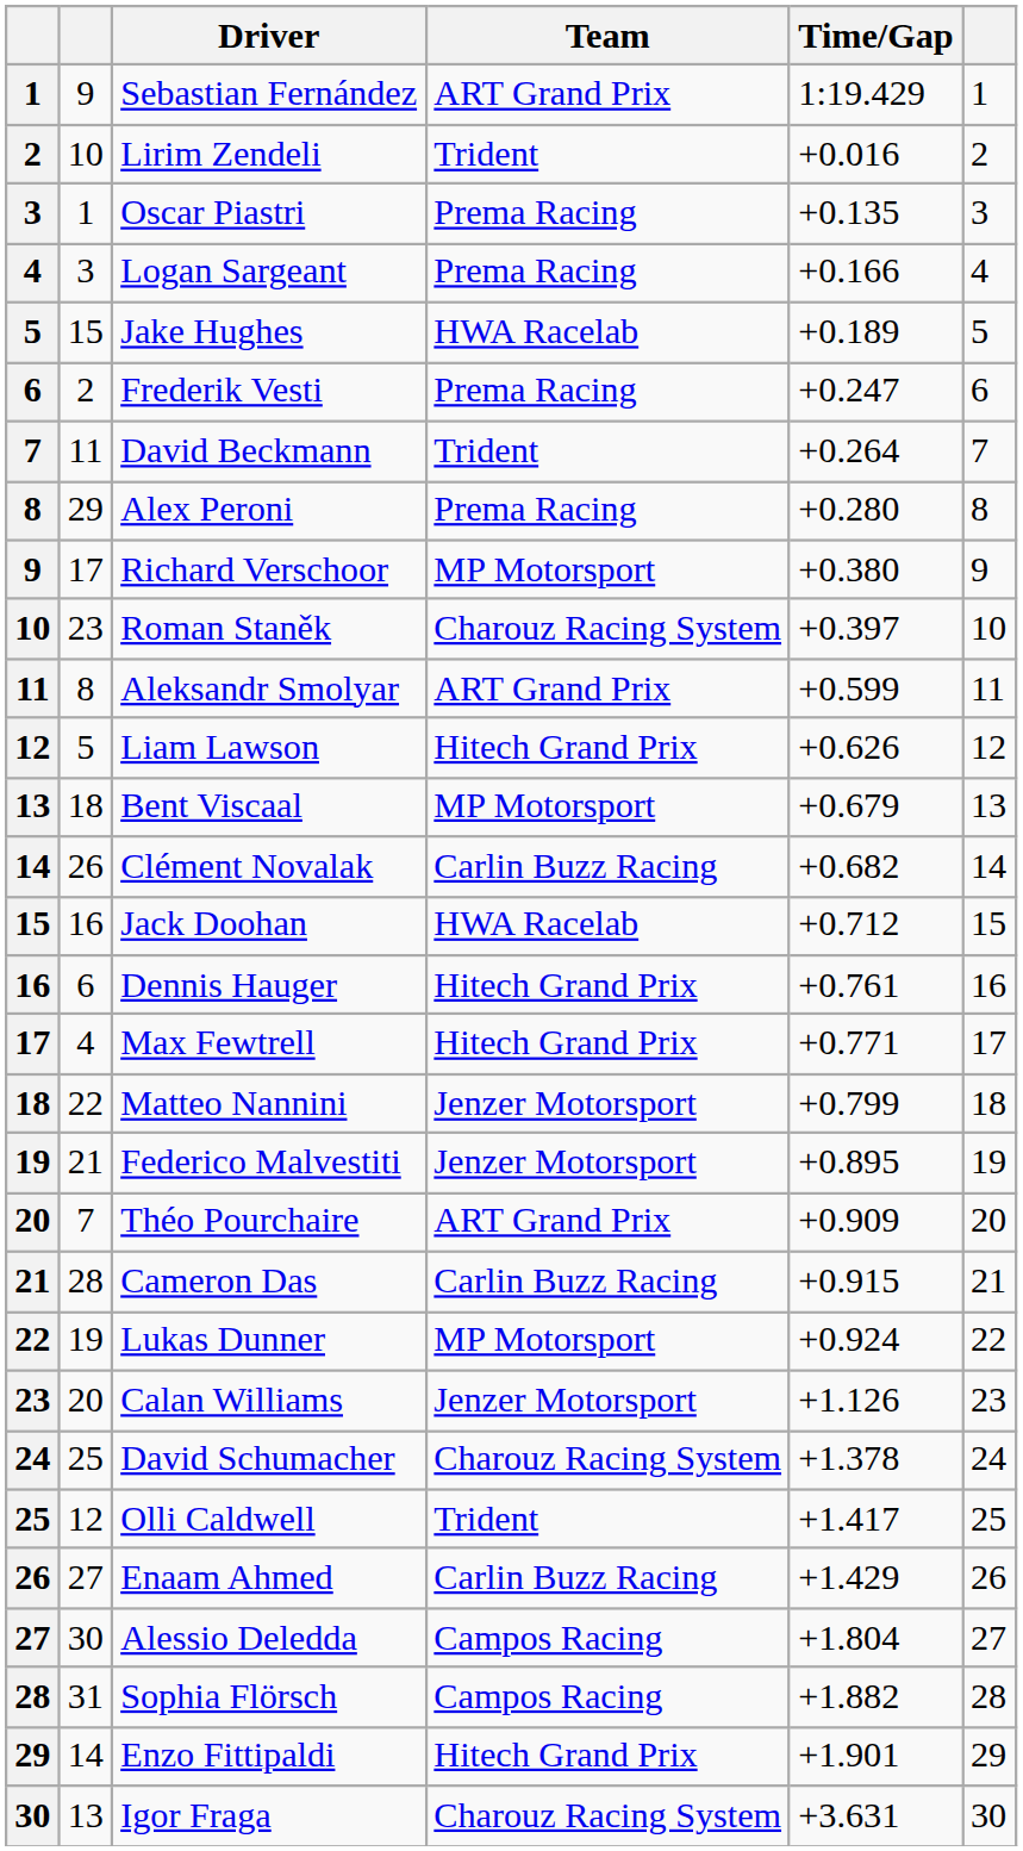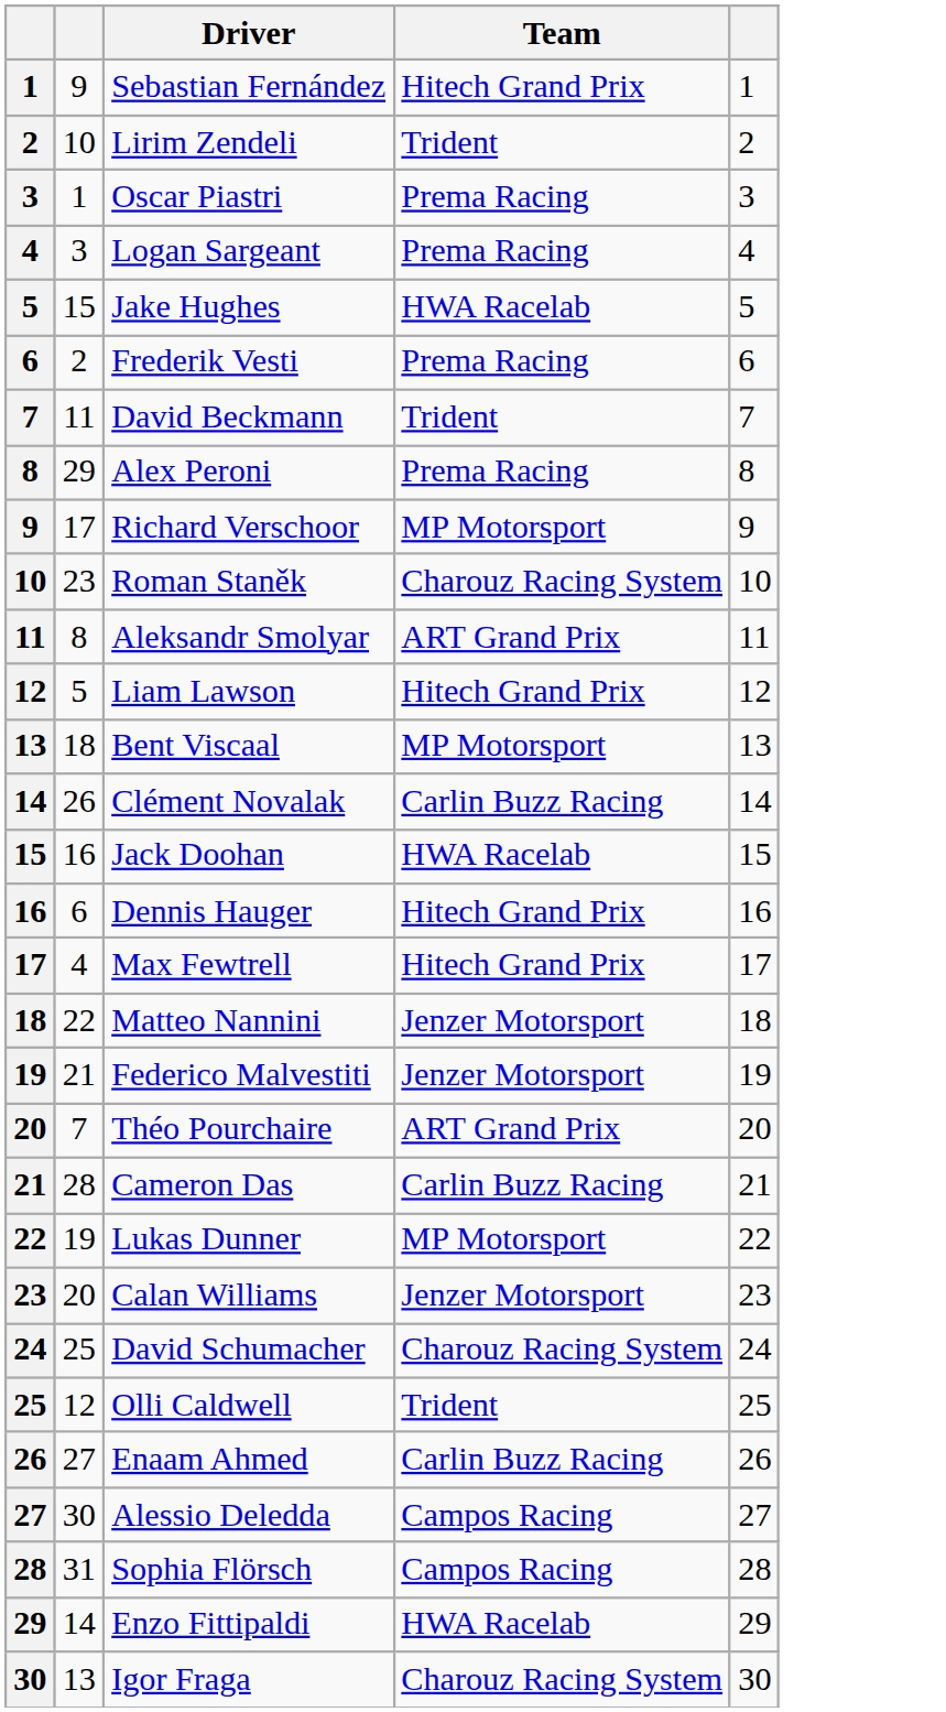 <table class="wikitable" style="font-size:85%">
 <tr>
 <th></th>
 <th></th>
 <th>Driver</th>
 <th>Team</th>
-<th>Time/Gap</th>
 <th></th>
 </tr>
 <tr>
 <th>1</th>
 <td align="center">9</td>
 <td> <a href='#'>Sebastian Fernández</a></td>
-<td><a href='#'>ART Grand Prix</a></td>
-<td>1:19.429</td>
+<td><a href='#'>Hitech Grand Prix</a></td>
 <td>1</td>
 </tr>
 <tr>
 <th>2</th>
 <td align="center">10</td>
 <td> <a href='#'>Lirim Zendeli</a></td>
 <td><a href='#'>Trident</a></td>
-<td>+0.016</td>
 <td>2</td>
 </tr>
 <tr>
 <th>3</th>
 <td align="center">1</td>
 <td> <a href='#'>Oscar Piastri</a></td>
 <td><a href='#'>Prema Racing</a></td>
-<td>+0.135</td>
 <td>3</td>
 </tr>
 <tr>
 <th>4</th>
 <td align="center">3</td>
 <td> <a href='#'>Logan Sargeant</a></td>
 <td><a href='#'>Prema Racing</a></td>
-<td>+0.166</td>
 <td>4</td>
 </tr>
 <tr>
 <th>5</th>
 <td align="center">15</td>
 <td> <a href='#'>Jake Hughes</a></td>
 <td><a href='#'>HWA Racelab</a></td>
-<td>+0.189</td>
 <td>5</td>
 </tr>
 <tr>
 <th>6</th>
 <td align="center">2</td>
 <td> <a href='#'>Frederik Vesti</a></td>
 <td><a href='#'>Prema Racing</a></td>
-<td>+0.247</td>
 <td>6</td>
 </tr>
 <tr>
 <th>7</th>
 <td align="center">11</td>
 <td> <a href='#'>David Beckmann</a></td>
 <td><a href='#'>Trident</a></td>
-<td>+0.264</td>
 <td>7</td>
 </tr>
 <tr>
 <th>8</th>
 <td align="center">29</td>
 <td> <a href='#'>Alex Peroni</a></td>
 <td><a href='#'>Prema Racing</a></td>
-<td>+0.280</td>
 <td>8</td>
 </tr>
 <tr>
 <th>9</th>
 <td align="center">17</td>
 <td> <a href='#'>Richard Verschoor</a></td>
 <td><a href='#'>MP Motorsport</a></td>
-<td>+0.380</td>
 <td>9</td>
 </tr>
 <tr>
 <th>10</th>
 <td align="center">23</td>
 <td> <a href='#'>Roman Staněk</a></td>
 <td><a href='#'>Charouz Racing System</a></td>
-<td>+0.397</td>
 <td>10</td>
 </tr>
 <tr>
 <th>11</th>
 <td align="center">8</td>
 <td> <a href='#'>Aleksandr Smolyar</a></td>
 <td><a href='#'>ART Grand Prix</a></td>
-<td>+0.599</td>
 <td>11</td>
 </tr>
 <tr>
 <th>12</th>
 <td align="center">5</td>
 <td> <a href='#'>Liam Lawson</a></td>
 <td><a href='#'>Hitech Grand Prix</a></td>
-<td>+0.626</td>
 <td>12</td>
 </tr>
 <tr>
 <th>13</th>
 <td align="center">18</td>
 <td> <a href='#'>Bent Viscaal</a></td>
 <td><a href='#'>MP Motorsport</a></td>
-<td>+0.679</td>
 <td>13</td>
 </tr>
 <tr>
 <th>14</th>
 <td align="center">26</td>
 <td> <a href='#'>Clément Novalak</a></td>
 <td><a href='#'>Carlin Buzz Racing</a></td>
-<td>+0.682</td>
 <td>14</td>
 </tr>
 <tr>
 <th>15</th>
 <td align="center">16</td>
 <td> <a href='#'>Jack Doohan</a></td>
 <td><a href='#'>HWA Racelab</a></td>
-<td>+0.712</td>
 <td>15</td>
 </tr>
 <tr>
 <th>16</th>
 <td align="center">6</td>
 <td> <a href='#'>Dennis Hauger</a></td>
 <td><a href='#'>Hitech Grand Prix</a></td>
-<td>+0.761</td>
 <td>16</td>
 </tr>
 <tr>
 <th>17</th>
 <td align="center">4</td>
 <td> <a href='#'>Max Fewtrell</a></td>
 <td><a href='#'>Hitech Grand Prix</a></td>
-<td>+0.771</td>
 <td>17</td>
 </tr>
 <tr>
 <th>18</th>
 <td align="center">22</td>
 <td> <a href='#'>Matteo Nannini</a></td>
 <td><a href='#'>Jenzer Motorsport</a></td>
-<td>+0.799</td>
 <td>18</td>
 </tr>
 <tr>
 <th>19</th>
 <td align="center">21</td>
 <td> <a href='#'>Federico Malvestiti</a></td>
 <td><a href='#'>Jenzer Motorsport</a></td>
-<td>+0.895</td>
 <td>19</td>
 </tr>
 <tr>
 <th>20</th>
 <td align="center">7</td>
 <td> <a href='#'>Théo Pourchaire</a></td>
 <td><a href='#'>ART Grand Prix</a></td>
-<td>+0.909</td>
 <td>20</td>
 </tr>
 <tr>
 <th>21</th>
 <td align="center">28</td>
 <td> <a href='#'>Cameron Das</a></td>
 <td><a href='#'>Carlin Buzz Racing</a></td>
-<td>+0.915</td>
 <td>21</td>
 </tr>
 <tr>
 <th>22</th>
 <td align="center">19</td>
 <td> <a href='#'>Lukas Dunner</a></td>
 <td><a href='#'>MP Motorsport</a></td>
-<td>+0.924</td>
 <td>22</td>
 </tr>
 <tr>
 <th>23</th>
 <td align="center">20</td>
 <td> <a href='#'>Calan Williams</a></td>
 <td><a href='#'>Jenzer Motorsport</a></td>
-<td>+1.126</td>
 <td>23</td>
 </tr>
 <tr>
 <th>24</th>
 <td align="center">25</td>
 <td> <a href='#'>David Schumacher</a></td>
 <td><a href='#'>Charouz Racing System</a></td>
-<td>+1.378</td>
 <td>24</td>
 </tr>
 <tr>
 <th>25</th>
 <td align="center">12</td>
 <td> <a href='#'>Olli Caldwell</a></td>
 <td><a href='#'>Trident</a></td>
-<td>+1.417</td>
 <td>25</td>
 </tr>
 <tr>
 <th>26</th>
 <td align="center">27</td>
 <td> <a href='#'>Enaam Ahmed</a></td>
 <td><a href='#'>Carlin Buzz Racing</a></td>
-<td>+1.429</td>
 <td>26</td>
 </tr>
 <tr>
 <th>27</th>
 <td align="center">30</td>
 <td> <a href='#'>Alessio Deledda</a></td>
 <td><a href='#'>Campos Racing</a></td>
-<td>+1.804</td>
 <td>27</td>
 </tr>
 <tr>
 <th>28</th>
 <td align="center">31</td>
 <td> <a href='#'>Sophia Flörsch</a></td>
 <td><a href='#'>Campos Racing</a></td>
-<td>+1.882</td>
 <td>28</td>
 </tr>
 <tr>
 <th>29</th>
 <td align="center">14</td>
 <td> <a href='#'>Enzo Fittipaldi</a></td>
-<td><a href='#'>Hitech Grand Prix</a></td>
-<td>+1.901</td>
+<td><a href='#'>HWA Racelab</a></td>
 <td>29</td>
 </tr>
 <tr>
 <th>30</th>
 <td align="center">13</td>
 <td> <a href='#'>Igor Fraga</a></td>
 <td><a href='#'>Charouz Racing System</a></td>
-<td>+3.631</td>
 <td>30</td>
 </tr>
 </table>
